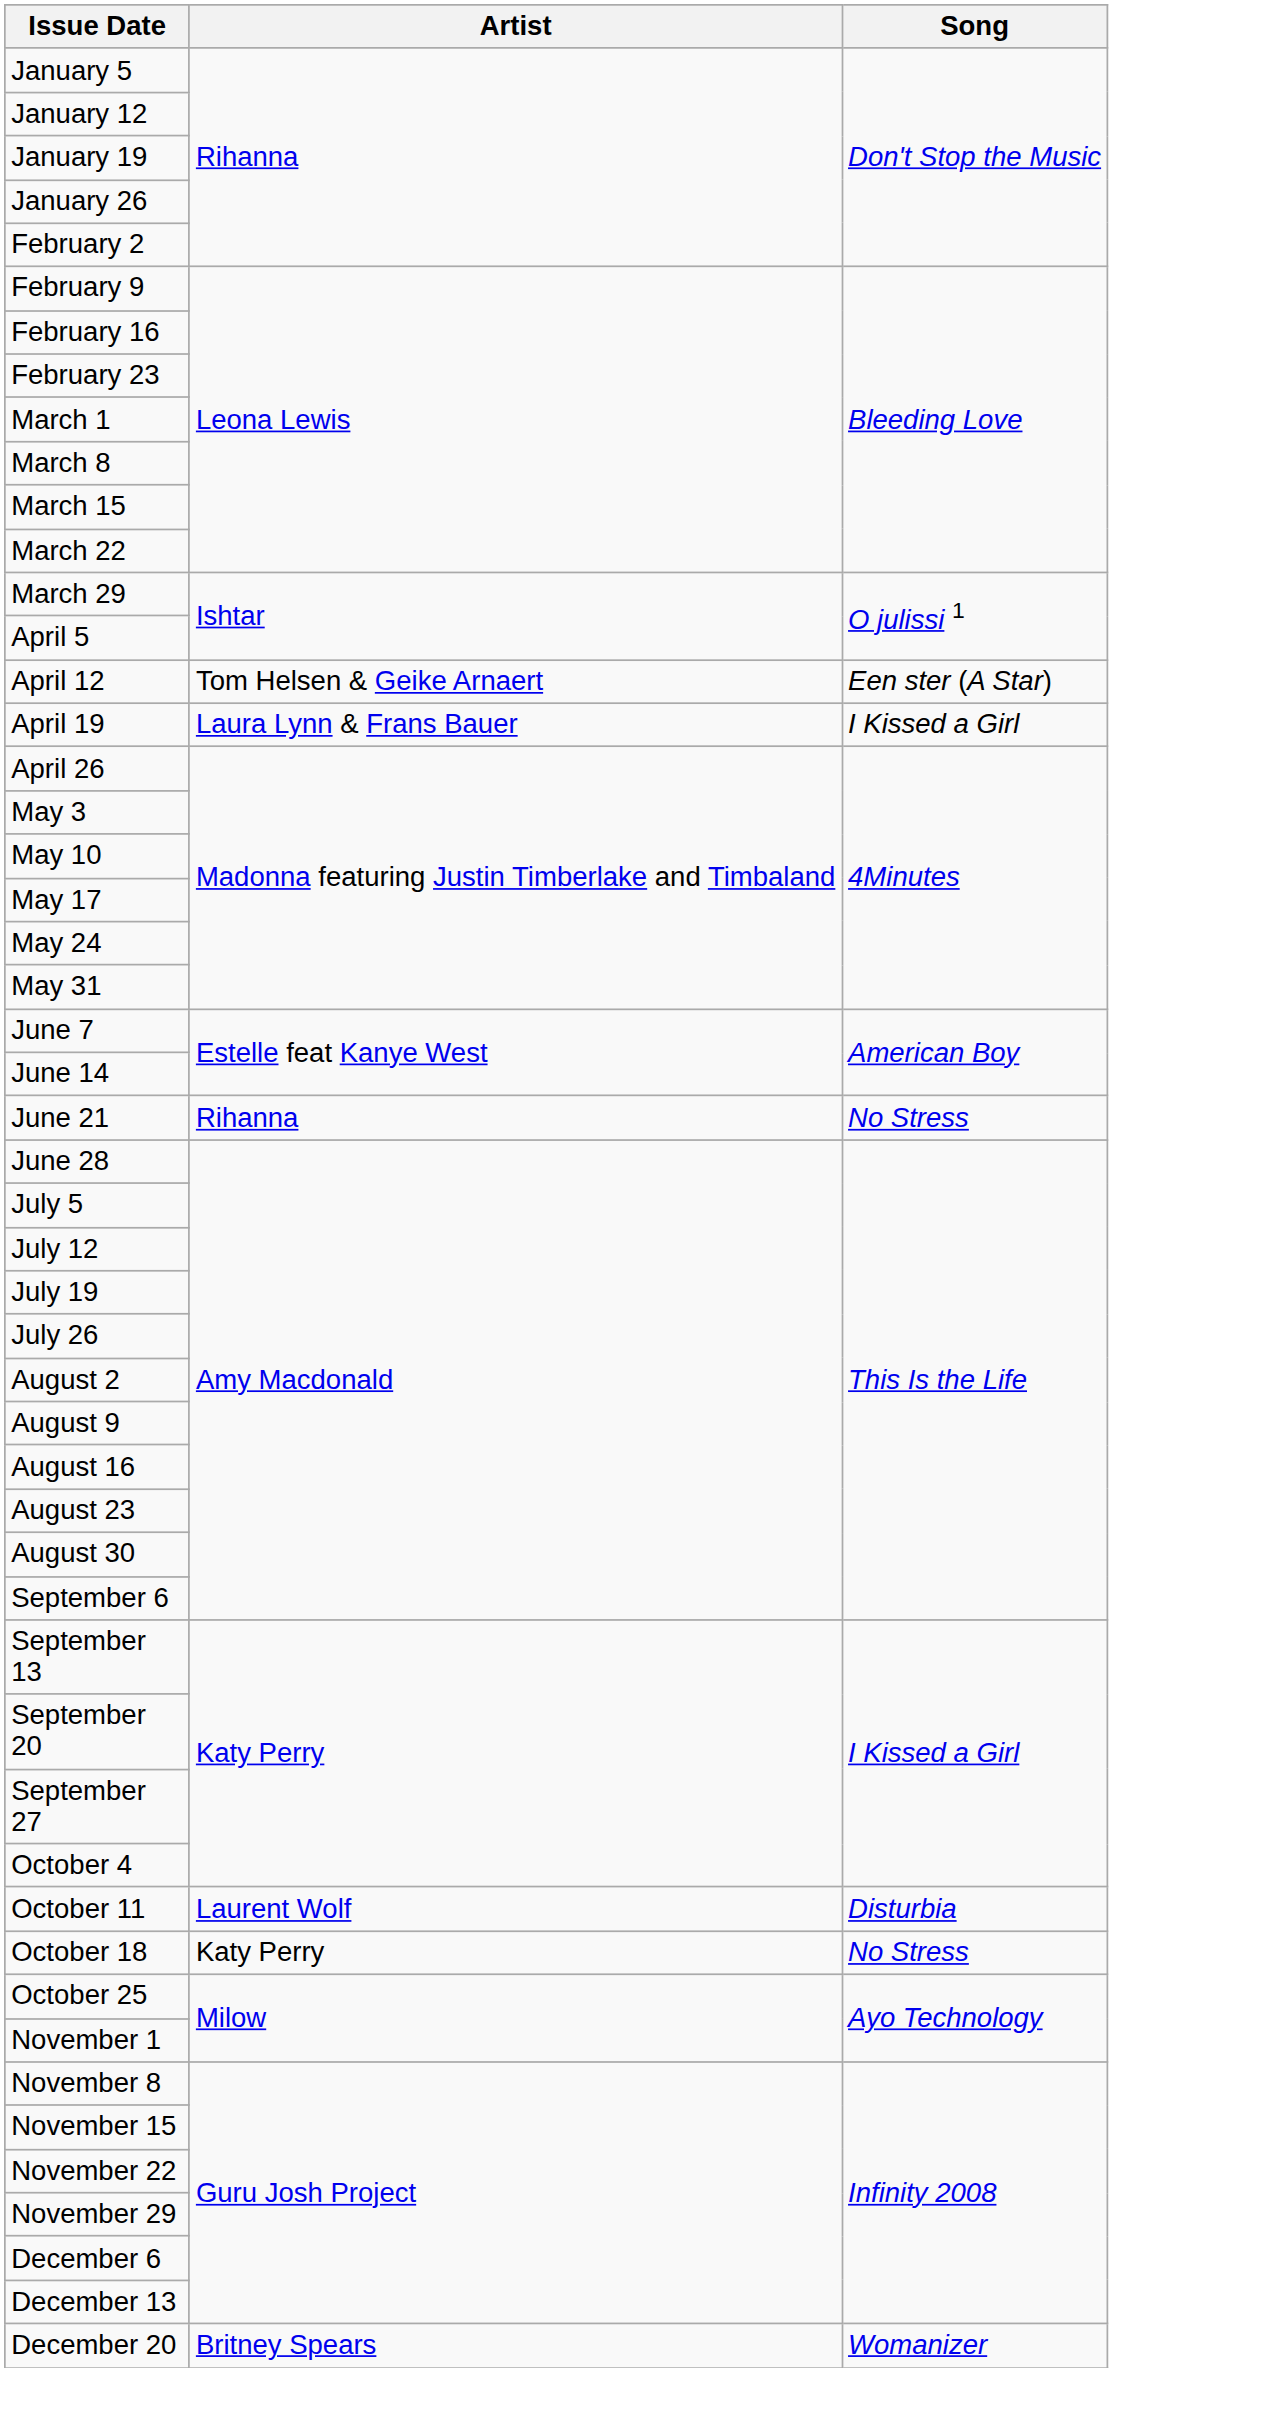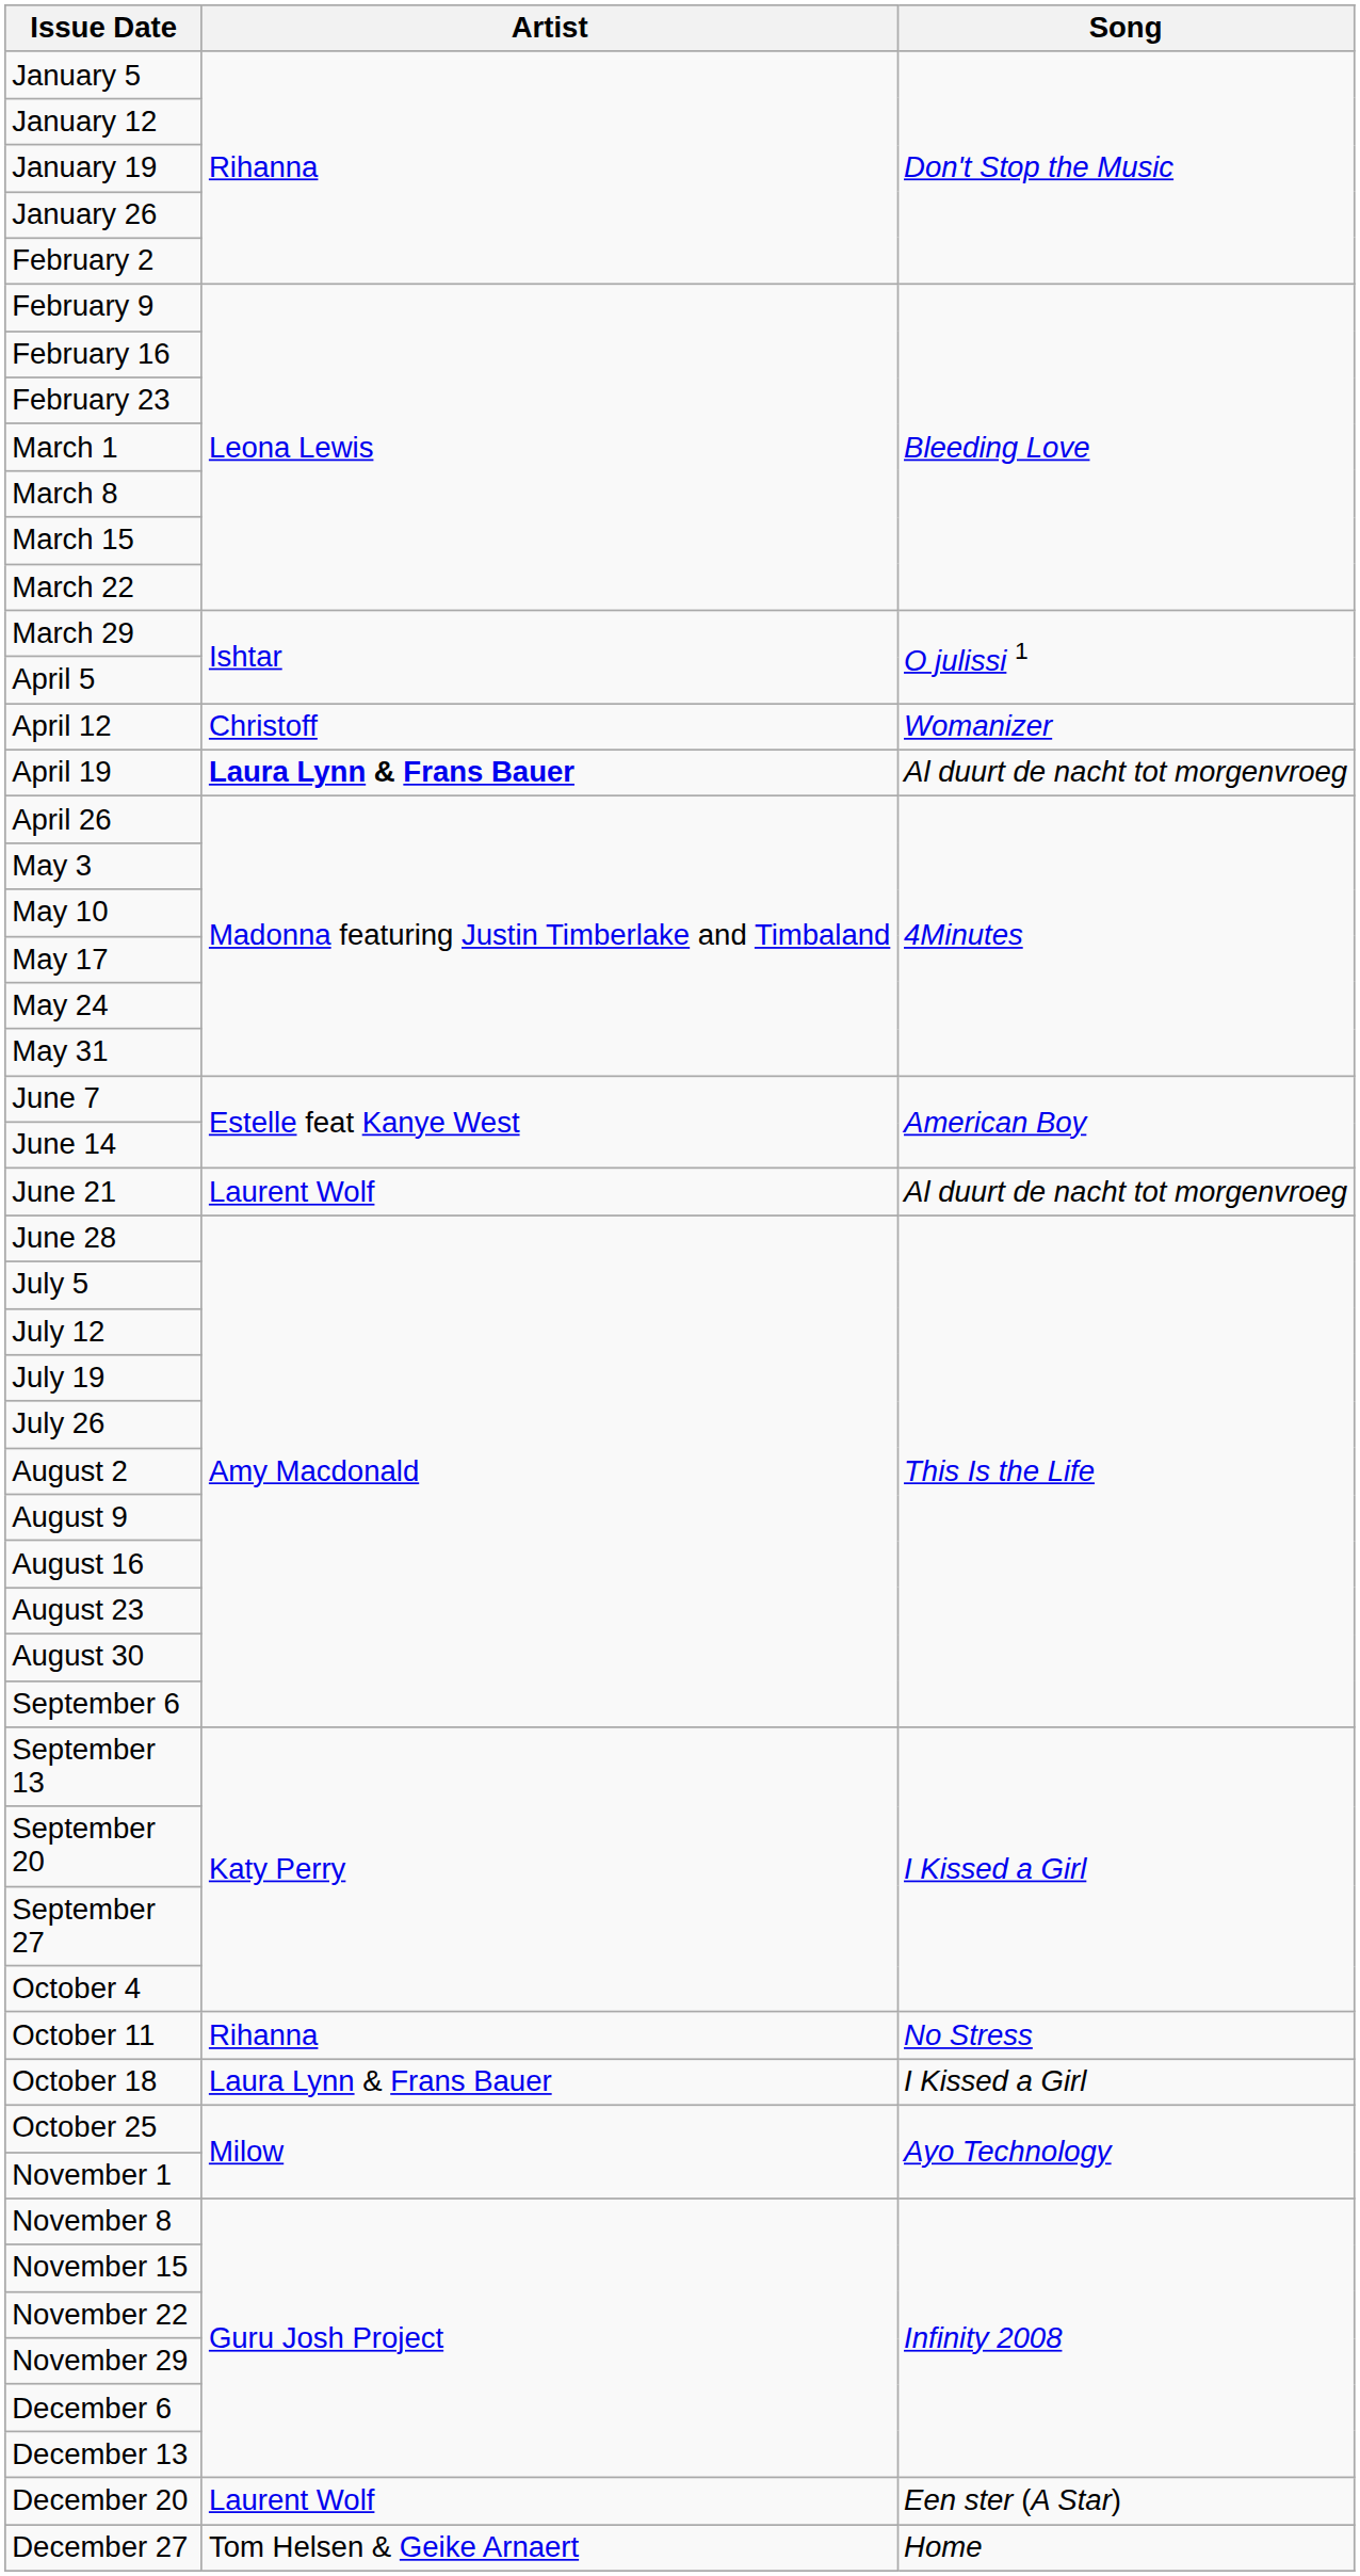 <table class="wikitable">
 <tr>
 <th width="100px">Issue Date</th>
 <th>Artist</th>
 <th>Song</th>
 </tr>
 <tr>
 <td>January 5</td>
 <td rowspan="5"><a href='#'>Rihanna</a></td>
 <td rowspan="5"><em><a href='#'>Don't Stop the Music</a></em></td>
 </tr>
 <tr>
 <td>January 12</td>
 </tr>
 <tr>
 <td>January 19</td>
 </tr>
 <tr>
 <td>January 26</td>
 </tr>
 <tr>
 <td>February 2</td>
 </tr>
 <tr>
 <td>February 9</td>
 <td rowspan="7"><a href='#'>Leona Lewis</a></td>
 <td rowspan="7"><em><a href='#'>Bleeding Love</a></em></td>
 </tr>
 <tr>
 <td>February 16</td>
 </tr>
 <tr>
 <td>February 23</td>
 </tr>
 <tr>
 <td>March 1</td>
 </tr>
 <tr>
 <td>March 8</td>
 </tr>
 <tr>
 <td>March 15</td>
 </tr>
 <tr>
 <td>March 22</td>
 </tr>
 <tr>
 <td>March 29</td>
 <td rowspan="2"><a href='#'>Ishtar</a></td>
 <td rowspan="2"><em><a href='#'>O julissi</a></em> <sup>1</sup></td>
 </tr>
 <tr>
 <td>April 5</td>
 </tr>
 <tr>
 <td>April 12</td>
-<td>Tom Helsen & <a href='#'>Geike Arnaert</a></td>
-<td><em>Een ster</em> (<em>A Star</em>)</td>
+<td><a href='#'>Christoff</a></td>
+<td><em><a href='#'>Womanizer</a></em></td>
 </tr>
 <tr>
 <td>April 19</td>
-<td><a href='#'>Laura Lynn</a> & <a href='#'>Frans Bauer</a></td>
-<td><em>I Kissed a Girl</em></td>
+<td><strong><a href='#'>Laura Lynn</a> & <a href='#'>Frans Bauer</a></strong></td>
+<td><em>Al duurt de nacht tot morgenvroeg</em></td>
 </tr>
 <tr>
 <td>April 26</td>
 <td rowspan="6"><a href='#'>Madonna</a> featuring  <a href='#'>Justin Timberlake</a> and <a href='#'>Timbaland</a></td>
 <td rowspan="6"><em><a href='#'>4Minutes</a></em></td>
 </tr>
 <tr>
 <td>May 3</td>
 </tr>
 <tr>
 <td>May 10</td>
 </tr>
 <tr>
 <td>May 17</td>
 </tr>
 <tr>
 <td>May 24</td>
 </tr>
 <tr>
 <td>May 31</td>
 </tr>
 <tr>
 <td>June 7</td>
 <td rowspan="2"><a href='#'>Estelle</a> feat <a href='#'>Kanye West</a></td>
 <td rowspan="2"><em><a href='#'>American Boy</a></em></td>
 </tr>
 <tr>
 <td>June 14</td>
 </tr>
 <tr>
 <td>June 21</td>
-<td><a href='#'>Rihanna</a></td>
-<td><em><a href='#'>No Stress</a></em></td>
+<td><a href='#'>Laurent Wolf</a></td>
+<td><em>Al duurt de nacht tot morgenvroeg</em></td>
 </tr>
 <tr>
 <td>June 28</td>
 <td rowspan="11"><a href='#'>Amy Macdonald</a></td>
 <td rowspan="11"><em><a href='#'>This Is the Life</a></em></td>
 </tr>
 <tr>
 <td>July 5</td>
 </tr>
 <tr>
 <td>July 12</td>
 </tr>
 <tr>
 <td>July 19</td>
 </tr>
 <tr>
 <td>July 26</td>
 </tr>
 <tr>
 <td>August 2</td>
 </tr>
 <tr>
 <td>August 9</td>
 </tr>
 <tr>
 <td>August 16</td>
 </tr>
 <tr>
 <td>August 23</td>
 </tr>
 <tr>
 <td>August 30</td>
 </tr>
 <tr>
 <td>September 6</td>
 </tr>
 <tr>
 <td>September 13</td>
 <td rowspan="4"><a href='#'>Katy Perry</a></td>
 <td rowspan="4"><em><a href='#'>I Kissed a Girl</a></em></td>
 </tr>
 <tr>
 <td>September 20</td>
 </tr>
 <tr>
 <td>September 27</td>
 </tr>
 <tr>
 <td>October 4</td>
 </tr>
 <tr>
 <td>October 11</td>
-<td><a href='#'>Laurent Wolf</a></td>
-<td><em><a href='#'>Disturbia</a></em></td>
+<td><a href='#'>Rihanna</a></td>
+<td><em><a href='#'>No Stress</a></em></td>
 </tr>
 <tr>
 <td>October 18</td>
-<td>Katy Perry</td>
-<td><em><a href='#'>No Stress</a></em></td>
+<td><a href='#'>Laura Lynn</a> & <a href='#'>Frans Bauer</a></td>
+<td><em>I Kissed a Girl</em></td>
 </tr>
 <tr>
 <td>October 25</td>
 <td rowspan="2"><a href='#'>Milow</a></td>
 <td rowspan="2"><em><a href='#'>Ayo Technology</a></em></td>
 </tr>
 <tr>
 <td>November 1</td>
 </tr>
 <tr>
 <td>November 8</td>
 <td rowspan="6"><a href='#'>Guru Josh Project</a></td>
 <td rowspan="6"><em><a href='#'>Infinity 2008</a></em></td>
 </tr>
 <tr>
 <td>November 15</td>
 </tr>
 <tr>
 <td>November 22</td>
 </tr>
 <tr>
 <td>November 29</td>
 </tr>
 <tr>
 <td>December 6</td>
 </tr>
 <tr>
 <td>December 13</td>
 </tr>
 <tr>
 <td>December 20</td>
-<td><a href='#'>Britney Spears</a></td>
-<td><em><a href='#'>Womanizer</a></em></td>
+<td><a href='#'>Laurent Wolf</a></td>
+<td><em>Een ster</em> (<em>A Star</em>)</td>
+</tr>
+<tr>
+<td>December 27</td>
+<td>Tom Helsen & <a href='#'>Geike Arnaert</a></td>
+<td><em>Home</em></td>
 </tr>
 </table>
